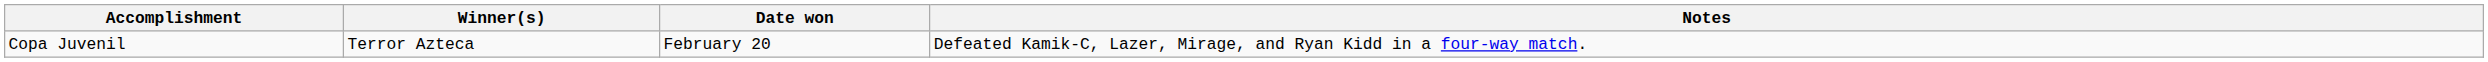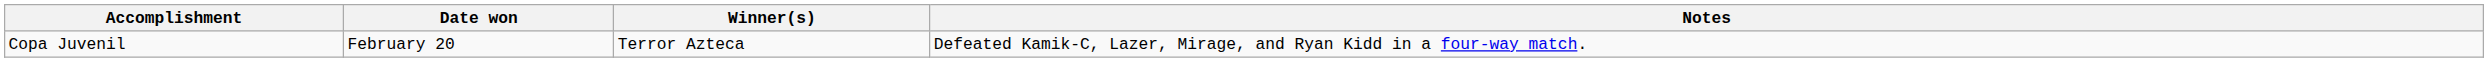 <table class="wikitable" style="width:100%;">
 <tr>
 <th>Accomplishment</th>
+<th>Date won</th>
 <th>Winner(s)</th>
-<th>Date won</th>
 <th>Notes</th>
 </tr>
 <tr>
 <td>Copa Juvenil</td>
+<td>February 20</td>
 <td>Terror Azteca</td>
-<td>February 20</td>
 <td>Defeated Kamik-C, Lazer, Mirage, and Ryan Kidd in a <a href='#'>four-way match</a>.</td>
 </tr>
 </table>
